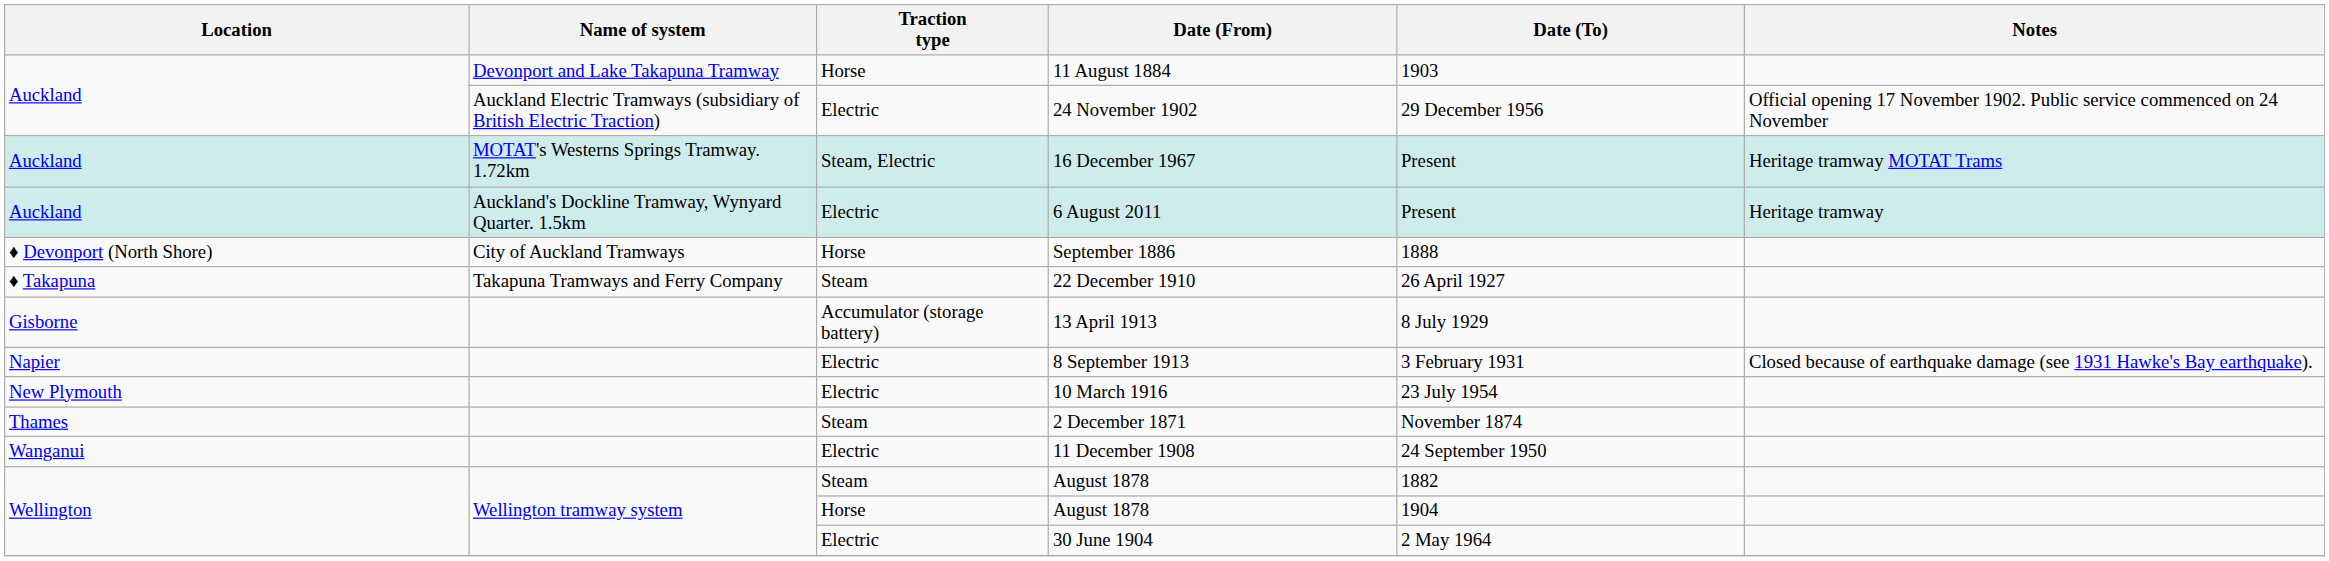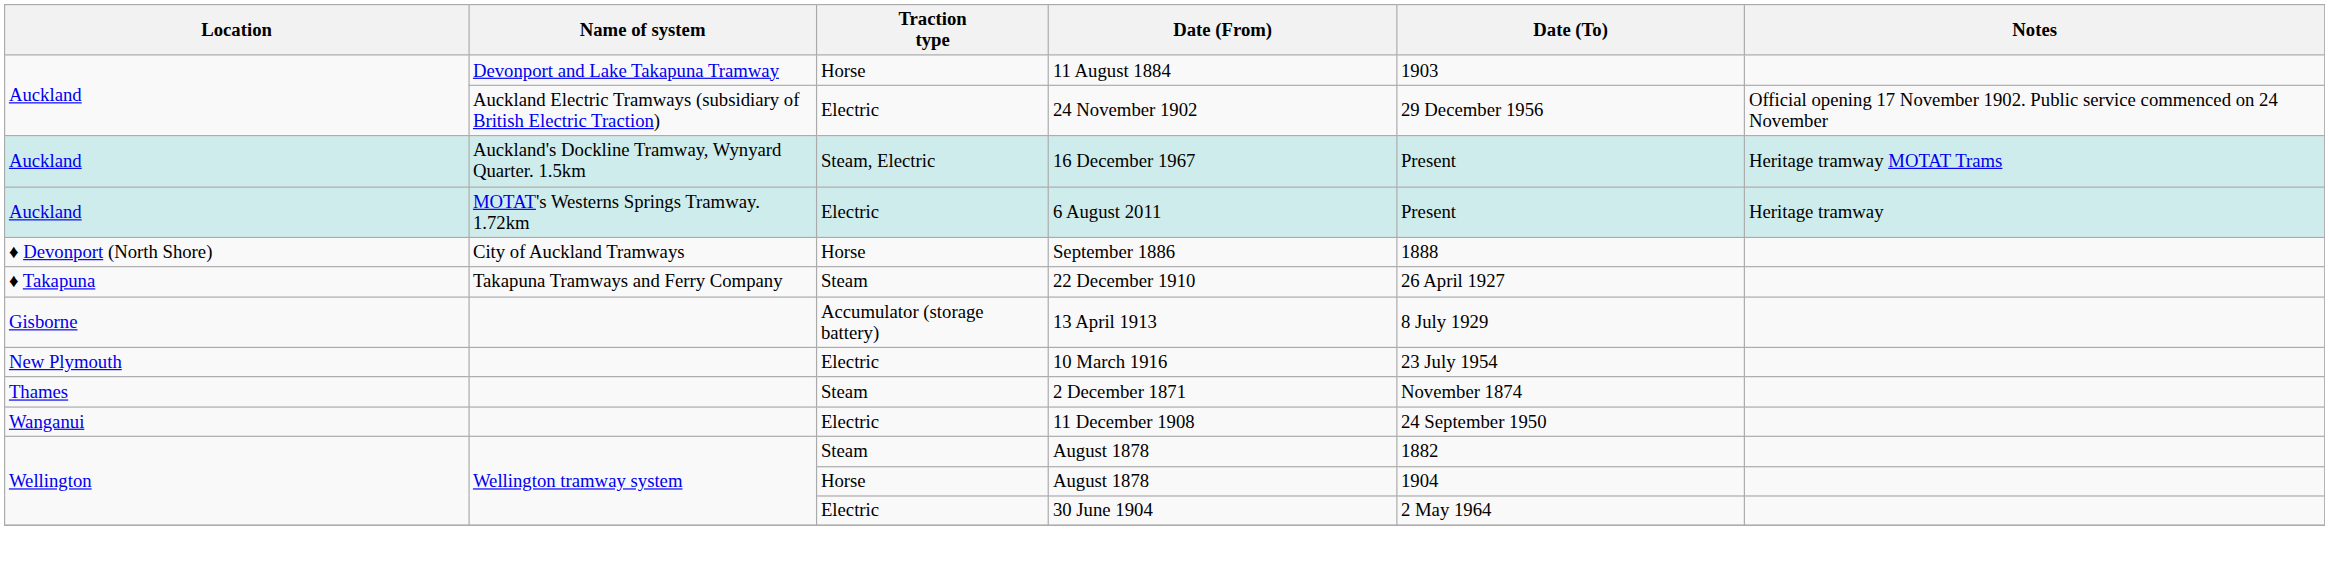 <table class="wikitable" width=100%>
 <tr>
 <th width=20%>Location</th>
 <th width=15%>Name of system</th>
 <th width=10%>Traction<br>type</th>
 <th width=15%>Date (From)</th>
 <th width=15%>Date (To)</th>
 <th width=25%>Notes</th>
 </tr>
 <tr>
 <td rowspan="2"><a href='#'>Auckland</a></td>
 <td><a href='#'>Devonport and Lake Takapuna Tramway</a></td>
 <td>Horse</td>
 <td>11 August 1884</td>
 <td>1903</td>
 <td> </td>
 </tr>
 <tr>
 <td>Auckland Electric Tramways (subsidiary of <a href='#'>British Electric Traction</a>)</td>
 <td>Electric</td>
 <td>24 November 1902</td>
 <td>29 December 1956</td>
 <td>Official opening 17 November 1902. Public service commenced on 24 November</td>
 </tr>
 <tr>
 <td style="background:#CFECEC"><a href='#'>Auckland</a></td>
-<td style="background:#CFECEC"><a href='#'>MOTAT</a>'s Westerns Springs Tramway. 1.72km</td>
+<td style="background:#CFECEC">Auckland's Dockline Tramway, Wynyard Quarter. 1.5km</td>
 <td style="background:#CFECEC">Steam, Electric</td>
 <td style="background:#CFECEC">16 December 1967</td>
 <td style="background:#CFECEC">Present</td>
 <td style="background:#CFECEC">Heritage tramway <a href='#'>MOTAT Trams</a></td>
 </tr>
 <tr>
 <td style="background:#CFECEC"><a href='#'>Auckland</a></td>
-<td style="background:#CFECEC">Auckland's Dockline Tramway, Wynyard Quarter. 1.5km</td>
+<td style="background:#CFECEC"><a href='#'>MOTAT</a>'s Westerns Springs Tramway. 1.72km</td>
 <td style="background:#CFECEC">Electric</td>
 <td style="background:#CFECEC">6 August 2011</td>
 <td style="background:#CFECEC">Present</td>
 <td style="background:#CFECEC">Heritage tramway  </td>
 </tr>
 <tr>
 <td>♦ <a href='#'>Devonport</a> (North Shore)</td>
 <td>City of Auckland Tramways</td>
 <td>Horse</td>
 <td>September 1886</td>
 <td>1888</td>
 <td> </td>
 </tr>
 <tr>
 <td>♦ <a href='#'>Takapuna</a></td>
 <td>Takapuna Tramways and Ferry Company</td>
 <td>Steam</td>
 <td>22 December 1910</td>
 <td>26 April 1927</td>
 <td> </td>
 </tr>
 <tr>
 <td><a href='#'>Gisborne</a></td>
 <td> </td>
 <td>Accumulator (storage battery)</td>
 <td>13 April 1913</td>
 <td>8 July 1929</td>
 <td> </td>
-</tr>
-<tr>
-<td><a href='#'>Napier</a></td>
-<td> </td>
-<td>Electric</td>
-<td>8 September 1913</td>
-<td>3 February 1931</td>
-<td>Closed because of earthquake damage (see <a href='#'>1931 Hawke's Bay earthquake</a>).</td>
 </tr>
 <tr>
 <td><a href='#'>New Plymouth</a></td>
 <td> </td>
 <td>Electric</td>
 <td>10 March 1916</td>
 <td>23 July 1954</td>
 <td></td>
 </tr>
 <tr>
 <td><a href='#'>Thames</a></td>
 <td> </td>
 <td>Steam</td>
 <td>2 December 1871</td>
 <td>November 1874</td>
 <td> </td>
 </tr>
 <tr>
 <td><a href='#'>Wanganui</a></td>
 <td> </td>
 <td>Electric</td>
 <td>11 December 1908</td>
 <td>24 September 1950</td>
 <td> </td>
 </tr>
 <tr>
 <td rowspan="3"><a href='#'>Wellington</a></td>
 <td rowspan="3"><a href='#'>Wellington tramway system</a></td>
 <td>Steam</td>
 <td>August 1878</td>
 <td>1882</td>
 <td> </td>
 </tr>
 <tr>
 <td>Horse</td>
 <td>August 1878</td>
 <td>1904</td>
 <td> </td>
 </tr>
 <tr>
 <td>Electric</td>
 <td>30 June 1904</td>
 <td>2 May 1964</td>
 <td></td>
 </tr>
 <tr>
 </tr>
 </table>
